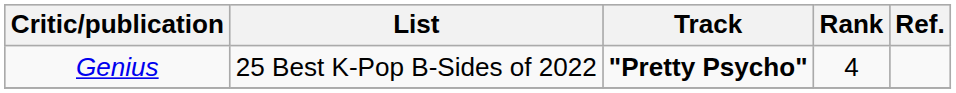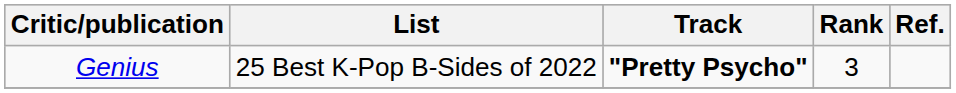 <table class="wikitable plainrowheaders" style="text-align:center">
 <tr>
 <th>Critic/publication</th>
 <th>List</th>
 <th>Track</th>
 <th>Rank</th>
 <th>Ref.</th>
 </tr>
 <tr>
 <td scope="row"><em><a href='#'>Genius</a></em></td>
 <td>25 Best K-Pop B-Sides of 2022</td>
 <td><strong>"Pretty Psycho"</strong></td>
-<td>4</td>
+<td>3</td>
 <td></td>
 </tr>
 <tr>
 </tr>
 </table>
